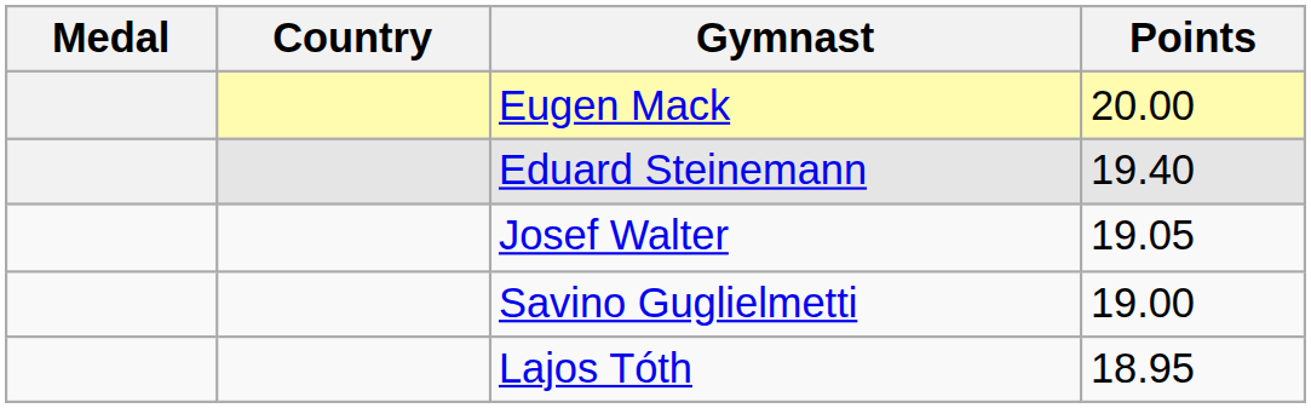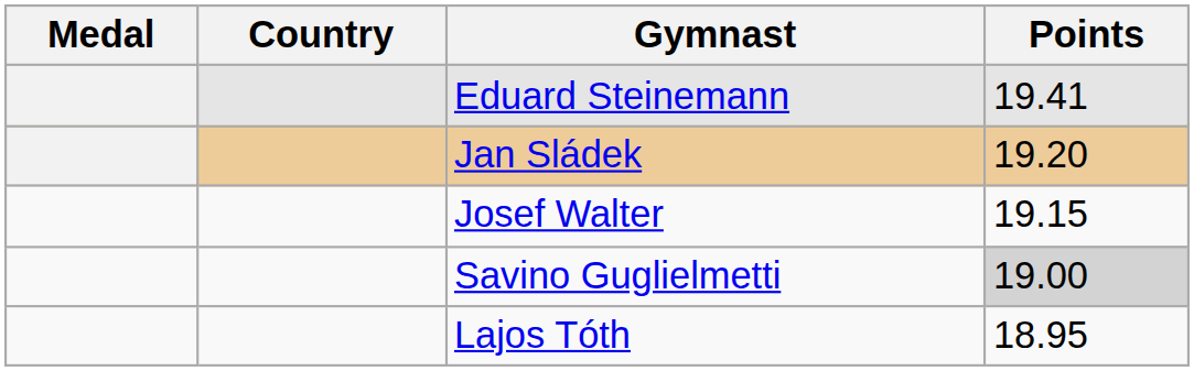 <table class="wikitable" width=500>
 <tr bgcolor="#efefef">
 <th>Medal</th>
 <th>Country</th>
 <th>Gymnast</th>
 <th>Points</th>
 </tr>
-<tr style="background:#fffcaf;">
-<th></th>
-<td></td>
-<td><a href='#'>Eugen Mack</a></td>
-<td>20.00</td>
-</tr>
 <tr style="background:#e5e5e5;">
 <th></th>
 <td></td>
 <td><a href='#'>Eduard Steinemann</a></td>
-<td>19.40</td>
+<td>19.41</td>
+</tr>
+<tr style="background:#ec9;">
+<th></th>
+<td></td>
+<td><a href='#'>Jan Sládek </a></td>
+<td>19.20</td>
 </tr>
 <tr>
 <td></td>
 <td></td>
 <td><a href='#'>Josef Walter</a></td>
-<td>19.05</td>
+<td>19.15</td>
 </tr>
 <tr>
 <td></td>
 <td></td>
 <td><a href='#'>Savino Guglielmetti</a></td>
-<td>19.00</td>
+<td style="background: lightgrey;">19.00</td>
 </tr>
 <tr>
 <td></td>
 <td></td>
 <td><a href='#'>Lajos Tóth</a></td>
 <td>18.95</td>
 </tr>
 </table>
